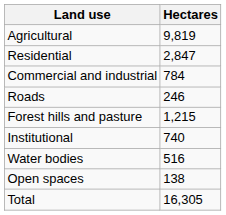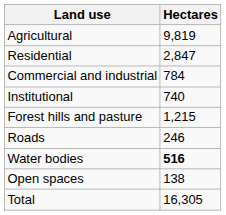 <table class="wikitable" text-align:center margin-right:60px">
 <tr>
 <th align=center>Land use</th>
 <th><strong>Hectares</strong></th>
 </tr>
 <tr>
 <td>Agricultural</td>
 <td>9,819</td>
 </tr>
 <tr>
 <td>Residential</td>
 <td>2,847</td>
 </tr>
 <tr>
 <td>Commercial and industrial</td>
 <td>784</td>
 </tr>
 <tr>
-<td>Roads</td>
-<td>246</td>
+<td>Institutional</td>
+<td>740</td>
 </tr>
 <tr>
 <td>Forest hills and pasture</td>
 <td>1,215</td>
 </tr>
 <tr>
-<td>Institutional</td>
-<td>740</td>
+<td>Roads</td>
+<td>246</td>
 </tr>
 <tr>
 <td>Water bodies</td>
-<td>516</td>
+<td><strong>516</strong></td>
 </tr>
 <tr>
 <td>Open spaces</td>
 <td>138</td>
 </tr>
 <tr>
 <td>Total</td>
 <td>16,305</td>
 </tr>
 </table>
